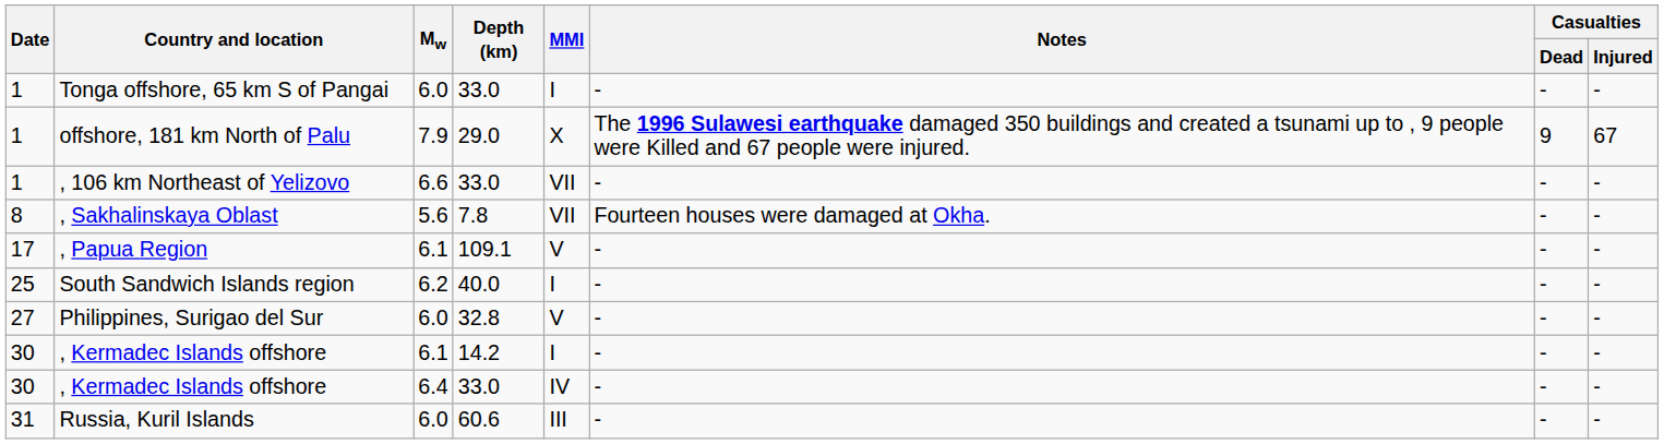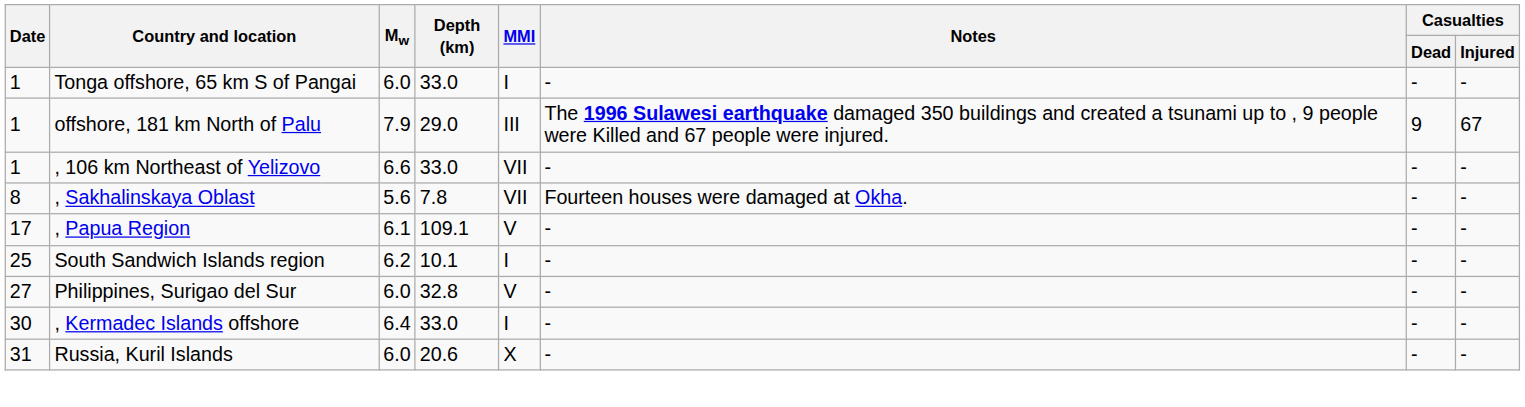 <table class="wikitable sortable" style="border:1px black; margin-left:1em;">
 <tr>
 <th rowspan="2"><small>Date</small></th>
 <th rowspan="2" style="width: 260px"><small>Country and location</small></th>
 <th rowspan="2"><small>M<sub>w</sub></small></th>
 <th rowspan="2"><small>Depth (km)</small></th>
 <th rowspan="2"><small><a href='#'>MMI</a></small></th>
 <th rowspan="2" class="unsortable"><small>Notes</small></th>
 <th colspan="2"><small>Casualties</small></th>
 </tr>
 <tr>
 <th><small>Dead</small></th>
 <th><small>Injured</small></th>
 </tr>
 <tr>
 <td>1</td>
 <td>Tonga offshore, 65 km S of Pangai</td>
 <td>6.0</td>
 <td>33.0</td>
 <td>I</td>
 <td>-</td>
 <td>-</td>
 <td>-</td>
 </tr>
 <tr>
 <td>1</td>
 <td> offshore, 181 km North of <a href='#'>Palu</a></td>
 <td>7.9</td>
 <td>29.0</td>
-<td>X</td>
+<td>III</td>
 <td>The <strong><a href='#'>1996 Sulawesi earthquake</a></strong> damaged 350 buildings and created a tsunami up to , 9 people were Killed and 67 people were injured.</td>
 <td>9</td>
 <td>67</td>
 </tr>
 <tr>
 <td>1</td>
 <td>, 106 km Northeast of <a href='#'>Yelizovo</a></td>
 <td>6.6</td>
 <td>33.0</td>
 <td>VII</td>
 <td>-</td>
 <td>-</td>
 <td>-</td>
 </tr>
 <tr>
 <td>8</td>
 <td>, <a href='#'>Sakhalinskaya Oblast</a></td>
 <td>5.6</td>
 <td>7.8</td>
 <td>VII</td>
 <td>Fourteen houses were damaged at <a href='#'>Okha</a>.</td>
 <td>-</td>
 <td>-</td>
 </tr>
 <tr>
 <td>17</td>
 <td>, <a href='#'>Papua Region</a></td>
 <td>6.1</td>
 <td>109.1</td>
 <td>V</td>
 <td>-</td>
 <td>-</td>
 <td>-</td>
 </tr>
 <tr>
 <td>25</td>
 <td>South Sandwich Islands region</td>
 <td>6.2</td>
-<td>40.0</td>
+<td>10.1</td>
 <td>I</td>
 <td>-</td>
 <td>-</td>
 <td>-</td>
 </tr>
 <tr>
 <td>27</td>
 <td>Philippines, Surigao del Sur</td>
 <td>6.0</td>
 <td>32.8</td>
 <td>V</td>
 <td>-</td>
 <td>-</td>
 <td>-</td>
 </tr>
 <tr>
 <td>30</td>
 <td>, <a href='#'>Kermadec Islands</a> offshore</td>
-<td>6.1</td>
-<td>14.2</td>
-<td>I</td>
-<td>-</td>
-<td>-</td>
-<td>-</td>
-</tr>
-<tr>
-<td>30</td>
-<td>, <a href='#'>Kermadec Islands</a> offshore</td>
 <td>6.4</td>
 <td>33.0</td>
-<td>IV</td>
+<td>I</td>
 <td>-</td>
 <td>-</td>
 <td>-</td>
 </tr>
 <tr>
 <td>31</td>
 <td>Russia, Kuril Islands</td>
 <td>6.0</td>
-<td>60.6</td>
-<td>III</td>
+<td>20.6</td>
+<td>X</td>
 <td>-</td>
 <td>-</td>
 <td>-</td>
 </tr>
 </table>
